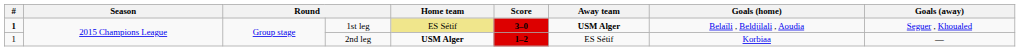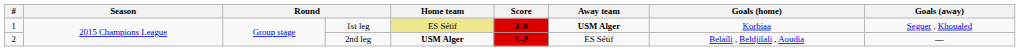 <table class="wikitable" style="width:100%; margin:0 left; font-size: 11px; text-align:center">
 <tr>
 <th>#</th>
 <th>Season</th>
 <th colspan="2">Round</th>
 <th>Home team</th>
 <th>Score</th>
 <th>Away team</th>
 <th>Goals (home)</th>
 <th>Goals (away)</th>
 </tr>
 <tr>
-<td><strong>1</strong></td>
+<td>1</td>
 <td rowspan="2"><a href='#'>2015 Champions League</a></td>
 <td rowspan="2"><a href='#'>Group stage</a></td>
 <td>1st leg</td>
 <td style="background: khaki;">ES Sétif</td>
 <td style="background:#d00;"><span><strong>3–0</strong></span></td>
 <td><strong>USM Alger</strong></td>
-<td><a href='#'>Belaïli</a> , <a href='#'>Beldjilali</a> , <a href='#'>Aoudia</a> </td>
+<td><a href='#'>Korbiaa</a> </td>
 <td><a href='#'>Seguer</a> , <a href='#'>Khoualed</a> </td>
 </tr>
 <tr>
-<td>1</td>
+<td>2</td>
 <td>2nd leg</td>
 <td><strong>USM Alger</strong></td>
 <td style="background:#d00;"><span><strong>1–2</strong></span></td>
 <td>ES Sétif</td>
-<td><a href='#'>Korbiaa</a> </td>
+<td><a href='#'>Belaïli</a> , <a href='#'>Beldjilali</a> , <a href='#'>Aoudia</a> </td>
 <td>—</td>
 </tr>
 </table>
